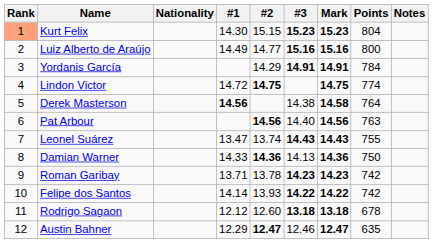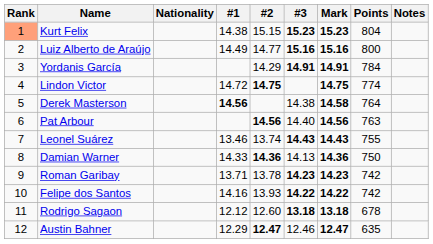 <table class="wikitable sortable" style="text-align:center">
 <tr>
 <th>Rank</th>
 <th>Name</th>
 <th>Nationality</th>
 <th>#1</th>
 <th>#2</th>
 <th>#3</th>
 <th>Mark</th>
 <th>Points</th>
 <th>Notes</th>
 </tr>
 <tr>
 <td style="background: lightsalmon;">1</td>
 <td align=left><a href='#'>Kurt Felix</a></td>
 <td align=left></td>
-<td>14.30</td>
+<td>14.38</td>
 <td>15.15</td>
 <td><strong>15.23</strong></td>
 <td><strong>15.23</strong></td>
 <td>804</td>
 <td></td>
 </tr>
 <tr>
 <td>2</td>
 <td align=left><a href='#'>Luiz Alberto de Araújo</a></td>
 <td align=left></td>
 <td>14.49</td>
 <td>14.77</td>
 <td><strong>15.16</strong></td>
 <td><strong>15.16</strong></td>
 <td>800</td>
 <td></td>
 </tr>
 <tr>
 <td>3</td>
 <td align=left><a href='#'>Yordanis García</a></td>
 <td align=left></td>
 <td></td>
 <td>14.29</td>
 <td><strong>14.91</strong></td>
 <td><strong>14.91</strong></td>
 <td>784</td>
 <td></td>
 </tr>
 <tr>
 <td>4</td>
 <td align=left><a href='#'>Lindon Victor</a></td>
 <td align=left></td>
 <td>14.72</td>
 <td><strong>14.75</strong></td>
 <td></td>
 <td><strong>14.75</strong></td>
 <td>774</td>
 <td></td>
 </tr>
 <tr>
 <td>5</td>
 <td align=left><a href='#'>Derek Masterson</a></td>
 <td align=left></td>
 <td><strong>14.56</strong></td>
 <td></td>
 <td>14.38</td>
 <td><strong>14.58</strong></td>
 <td>764</td>
 <td></td>
 </tr>
 <tr>
 <td>6</td>
 <td align=left><a href='#'>Pat Arbour</a></td>
 <td align=left></td>
 <td></td>
 <td><strong>14.56</strong></td>
 <td>14.40</td>
 <td><strong>14.56</strong></td>
 <td>763</td>
 <td></td>
 </tr>
 <tr>
 <td>7</td>
 <td align=left><a href='#'>Leonel Suárez</a></td>
 <td align=left></td>
-<td>13.47</td>
+<td>13.46</td>
 <td>13.74</td>
 <td><strong>14.43</strong></td>
 <td><strong>14.43</strong></td>
 <td>755</td>
 <td></td>
 </tr>
 <tr>
 <td>8</td>
 <td align=left><a href='#'>Damian Warner</a></td>
 <td align=left></td>
 <td>14.33</td>
 <td><strong>14.36</strong></td>
 <td>14.13</td>
 <td><strong>14.36</strong></td>
 <td>750</td>
 <td></td>
 </tr>
 <tr>
 <td>9</td>
 <td align=left><a href='#'>Roman Garibay</a></td>
 <td align=left></td>
 <td>13.71</td>
 <td>13.78</td>
 <td><strong>14.23</strong></td>
 <td><strong>14.23</strong></td>
 <td>742</td>
 <td></td>
 </tr>
 <tr>
 <td>10</td>
 <td align=left><a href='#'>Felipe dos Santos</a></td>
 <td align=left></td>
-<td>14.14</td>
+<td>14.16</td>
 <td>13.93</td>
 <td><strong>14.22</strong></td>
 <td><strong>14.22</strong></td>
 <td>742</td>
 <td></td>
 </tr>
 <tr>
 <td>11</td>
 <td align=left><a href='#'>Rodrigo Sagaon</a></td>
 <td align=left></td>
 <td>12.12</td>
 <td>12.60</td>
 <td><strong>13.18</strong></td>
 <td><strong>13.18</strong></td>
 <td>678</td>
 <td></td>
 </tr>
 <tr>
 <td>12</td>
 <td align=left><a href='#'>Austin Bahner</a></td>
 <td align=left></td>
 <td>12.29</td>
 <td><strong>12.47</strong></td>
 <td>12.46</td>
 <td><strong>12.47</strong></td>
 <td>635</td>
 <td></td>
 </tr>
 </table>
